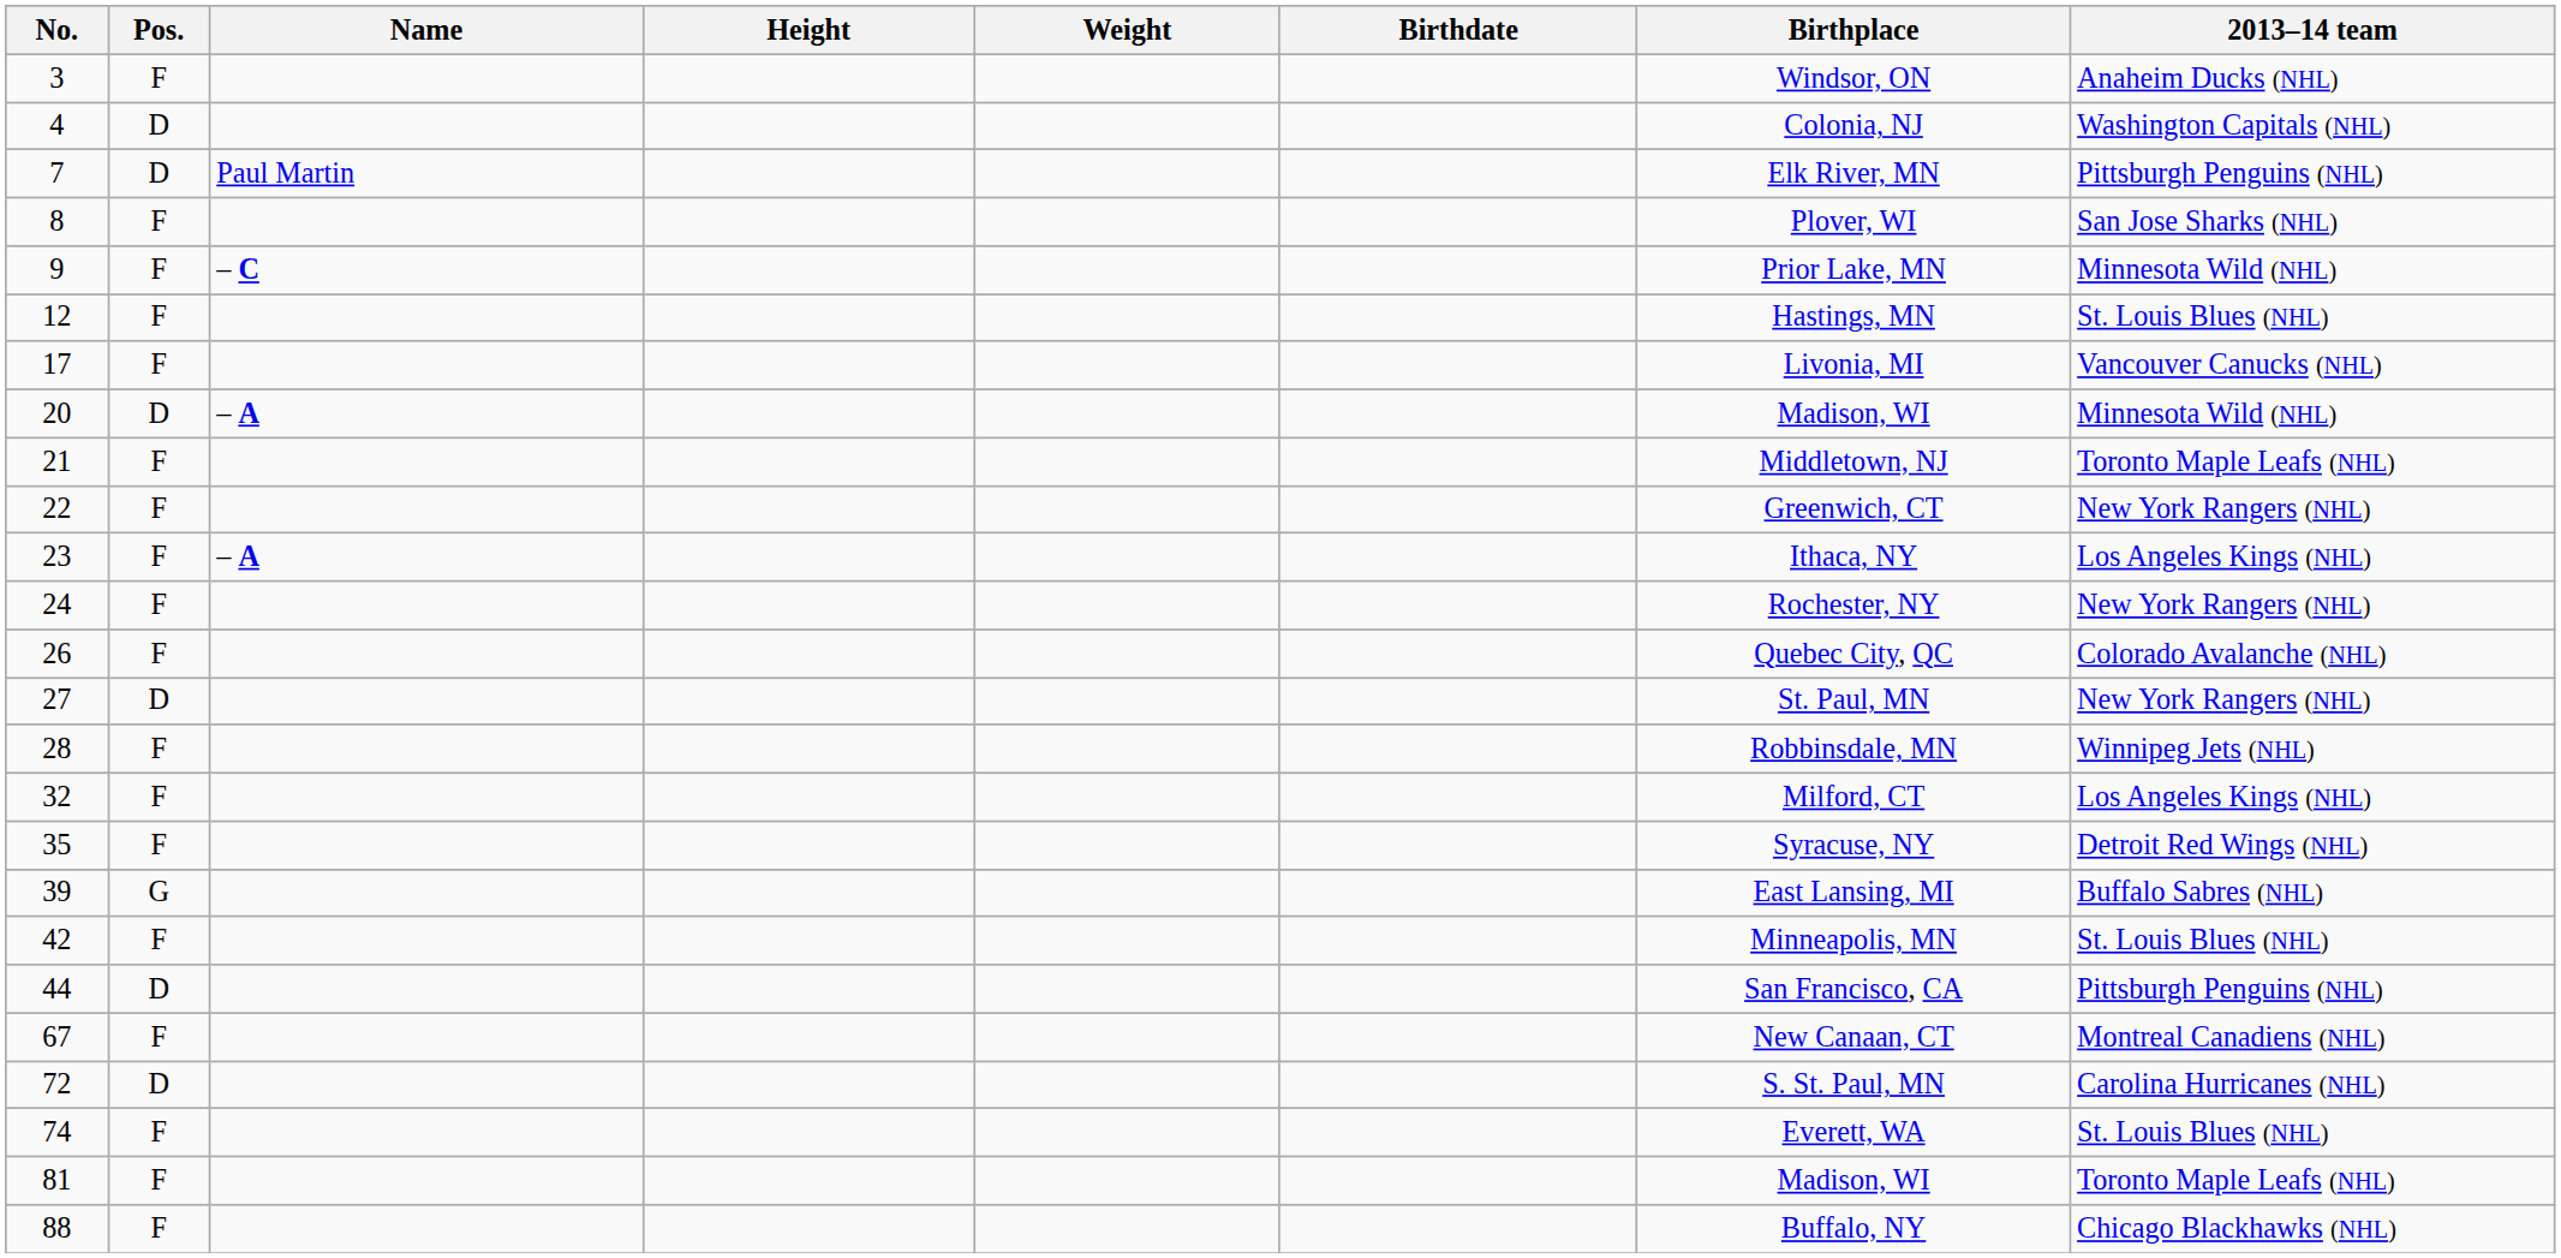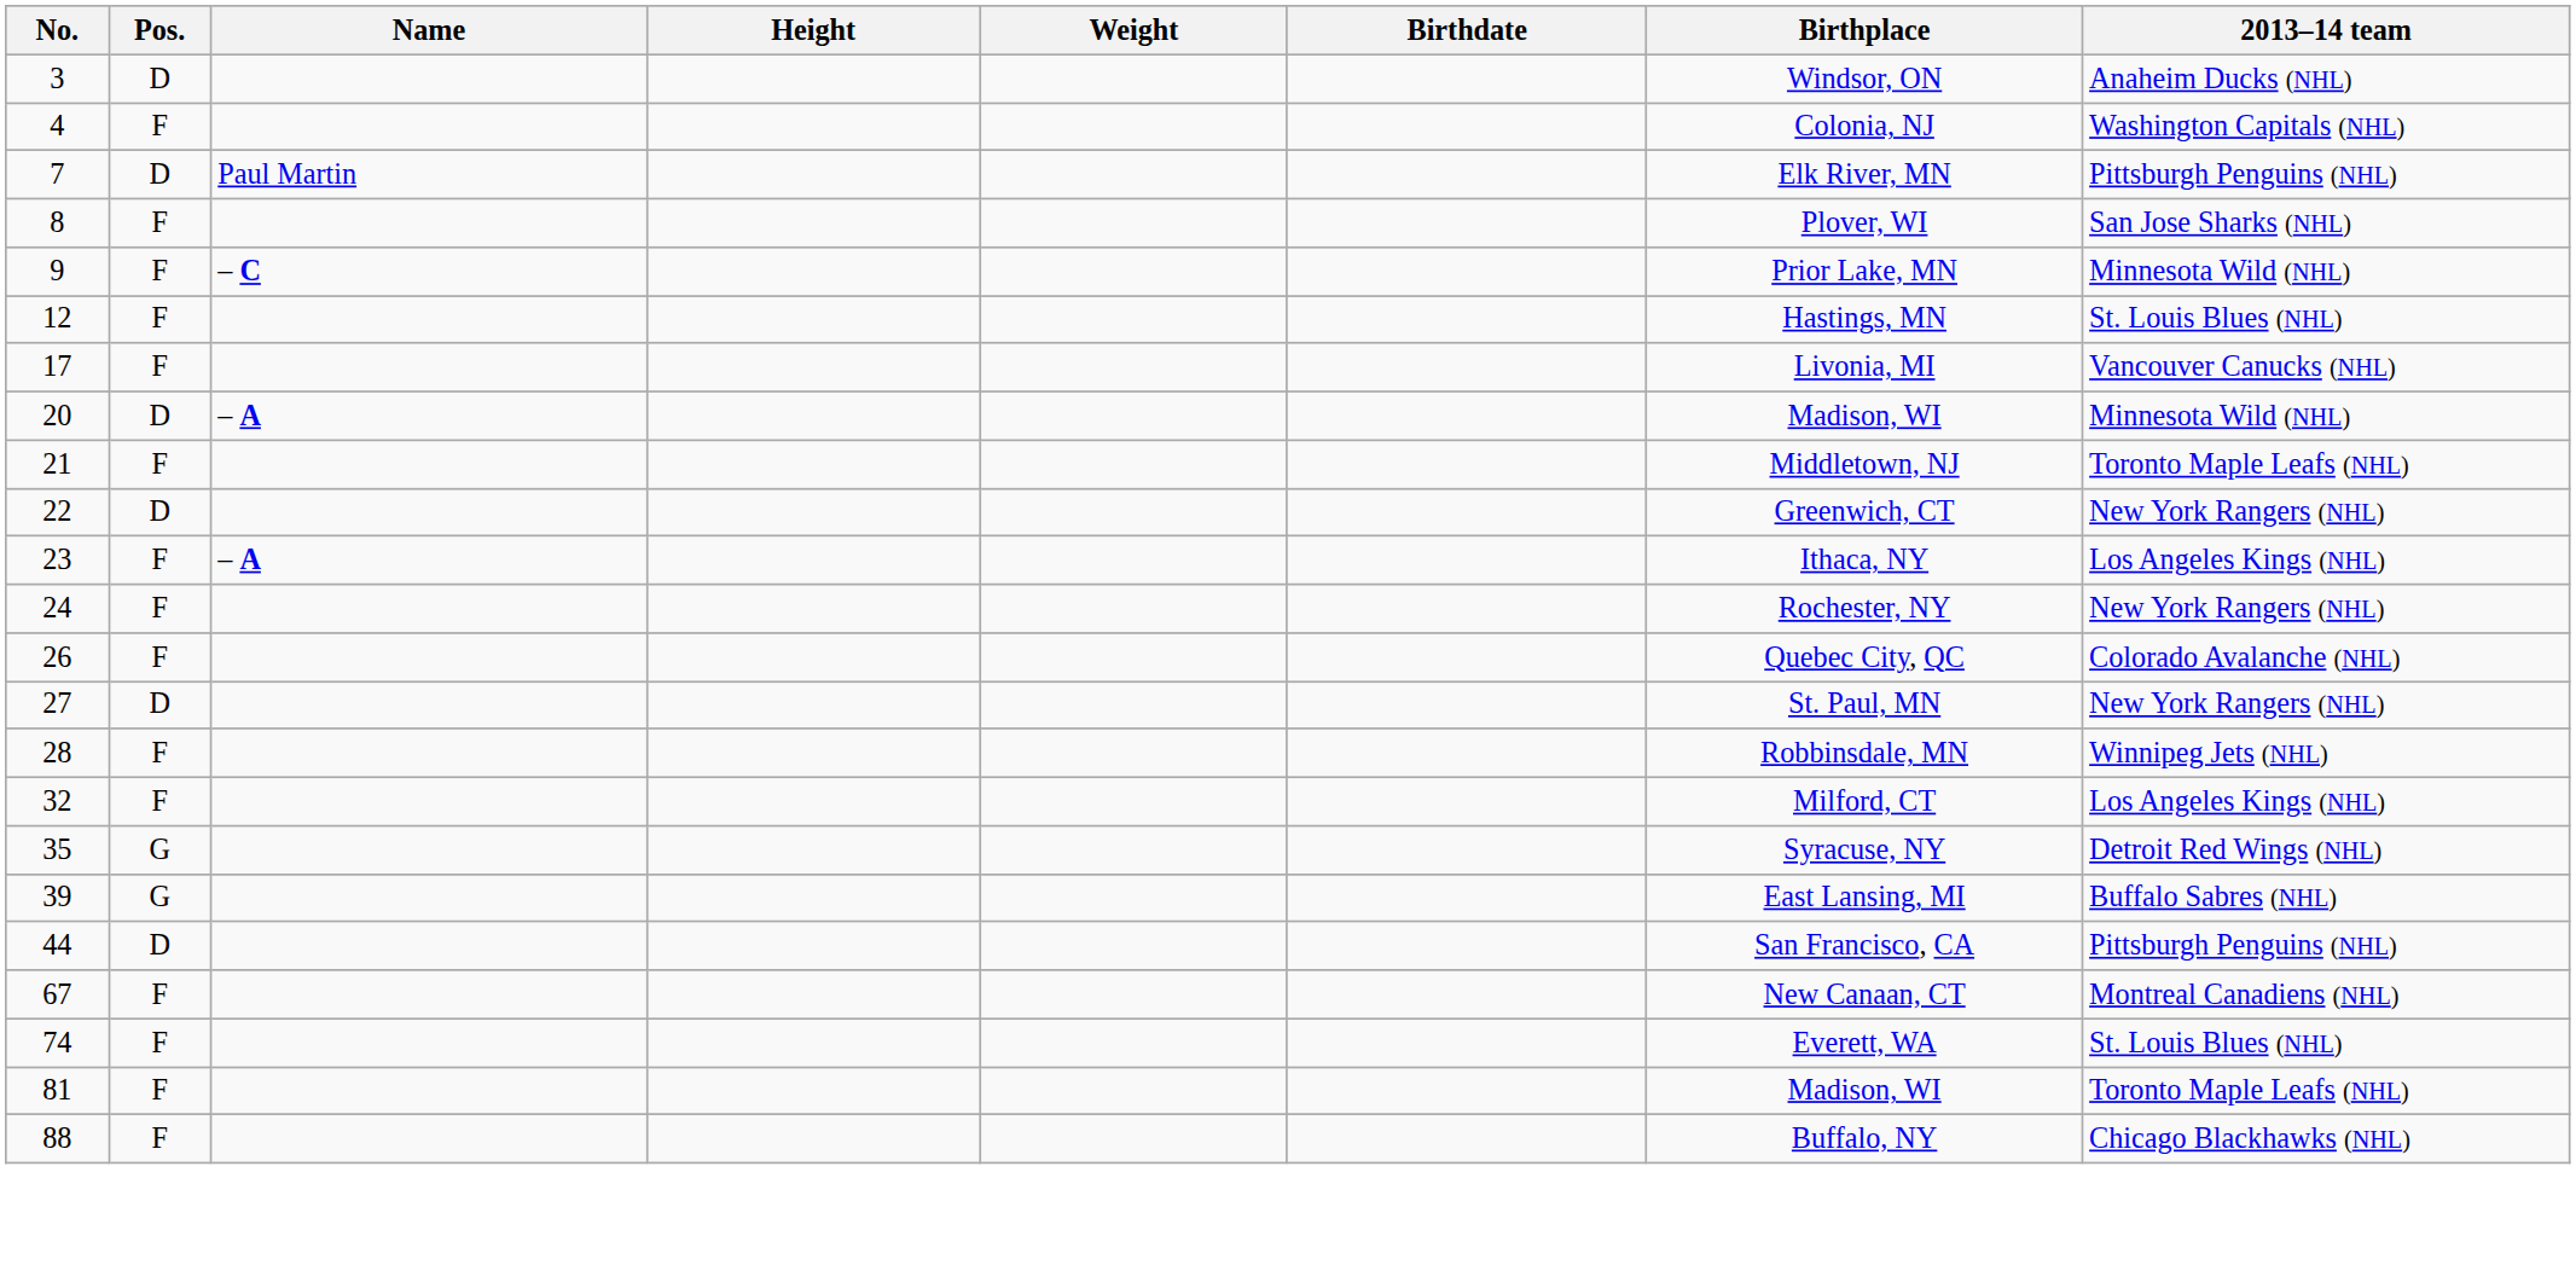 <table width="100%" class="wikitable sortable" style="font-size: 90%; text-align: center;">
 <tr>
 <th style="width:  4%;">No.</th>
 <th style="width:  4%;">Pos.</th>
 <th style="width: 17%;">Name</th>
 <th style="width: 13%;">Height</th>
 <th style="width: 12%;">Weight</th>
 <th style="width: 14%;">Birthdate</th>
 <th style="width: 17%;">Birthplace</th>
 <th style="width: 19%;">2013–14 team</th>
 </tr>
 <tr>
 <td>3</td>
-<td>F</td>
+<td>D</td>
 <td style="text-align:left;"></td>
 <td></td>
 <td></td>
 <td style="text-align:right;"></td>
 <td><a href='#'>Windsor, ON</a></td>
 <td style="text-align:left;"> <a href='#'>Anaheim Ducks</a> <small>(<a href='#'>NHL</a>)</small></td>
 </tr>
 <tr>
 <td>4</td>
-<td>D</td>
+<td>F</td>
 <td style="text-align:left;"></td>
 <td></td>
 <td></td>
 <td style="text-align:right;"></td>
 <td><a href='#'>Colonia, NJ</a></td>
 <td style="text-align:left;"> <a href='#'>Washington Capitals</a> <small>(<a href='#'>NHL</a>)</small></td>
 </tr>
 <tr>
 <td>7</td>
 <td>D</td>
 <td style="text-align:left;"><a href='#'>Paul Martin</a></td>
 <td></td>
 <td></td>
 <td style="text-align:right;"></td>
 <td><a href='#'>Elk River, MN</a></td>
 <td style="text-align:left;"> <a href='#'>Pittsburgh Penguins</a> <small>(<a href='#'>NHL</a>)</small></td>
 </tr>
 <tr>
 <td>8</td>
 <td>F</td>
 <td style="text-align:left;"></td>
 <td></td>
 <td></td>
 <td style="text-align:right;"></td>
 <td><a href='#'>Plover, WI</a></td>
 <td style="text-align:left;"> <a href='#'>San Jose Sharks</a> <small>(<a href='#'>NHL</a>)</small></td>
 </tr>
 <tr>
 <td>9</td>
 <td>F</td>
 <td style="text-align:left;"> – <strong><a href='#'>C</a></strong></td>
 <td></td>
 <td></td>
 <td style="text-align:right;"></td>
 <td><a href='#'>Prior Lake, MN</a></td>
 <td style="text-align:left;"> <a href='#'>Minnesota Wild</a> <small>(<a href='#'>NHL</a>)</small></td>
 </tr>
 <tr>
 <td>12</td>
 <td>F</td>
 <td style="text-align:left;"></td>
 <td></td>
 <td></td>
 <td style="text-align:right;"></td>
 <td><a href='#'>Hastings, MN</a></td>
 <td style="text-align:left;"> <a href='#'>St. Louis Blues</a> <small>(<a href='#'>NHL</a>)</small></td>
 </tr>
 <tr>
 <td>17</td>
 <td>F</td>
 <td style="text-align:left;"></td>
 <td></td>
 <td></td>
 <td style="text-align:right;"></td>
 <td><a href='#'>Livonia, MI</a></td>
 <td style="text-align:left;"> <a href='#'>Vancouver Canucks</a> <small>(<a href='#'>NHL</a>)</small></td>
 </tr>
 <tr>
 <td>20</td>
 <td>D</td>
 <td style="text-align:left;"> – <strong><a href='#'>A</a></strong></td>
 <td></td>
 <td></td>
 <td style="text-align:right;"></td>
 <td><a href='#'>Madison, WI</a></td>
 <td style="text-align:left;"> <a href='#'>Minnesota Wild</a> <small>(<a href='#'>NHL</a>)</small></td>
 </tr>
 <tr>
 <td>21</td>
 <td>F</td>
 <td style="text-align:left;"></td>
 <td></td>
 <td></td>
 <td style="text-align:right;"></td>
 <td><a href='#'>Middletown, NJ</a></td>
 <td style="text-align:left;"> <a href='#'>Toronto Maple Leafs</a> <small>(<a href='#'>NHL</a>)</small></td>
 </tr>
 <tr>
 <td>22</td>
-<td>F</td>
+<td>D</td>
 <td style="text-align:left;"></td>
 <td></td>
 <td></td>
 <td style="text-align:right;"></td>
 <td><a href='#'>Greenwich, CT</a></td>
 <td style="text-align:left;"> <a href='#'>New York Rangers</a> <small>(<a href='#'>NHL</a>)</small></td>
 </tr>
 <tr>
 <td>23</td>
 <td>F</td>
 <td style="text-align:left;"> – <strong><a href='#'>A</a></strong></td>
 <td></td>
 <td></td>
 <td style="text-align:right;"></td>
 <td><a href='#'>Ithaca, NY</a></td>
 <td style="text-align:left;"> <a href='#'>Los Angeles Kings</a> <small>(<a href='#'>NHL</a>)</small></td>
 </tr>
 <tr>
 <td>24</td>
 <td>F</td>
 <td style="text-align:left;"></td>
 <td></td>
 <td></td>
 <td style="text-align:right;"></td>
 <td><a href='#'>Rochester, NY</a></td>
 <td style="text-align:left;"> <a href='#'>New York Rangers</a> <small>(<a href='#'>NHL</a>)</small></td>
 </tr>
 <tr>
 <td>26</td>
 <td>F</td>
 <td style="text-align:left;"></td>
 <td></td>
 <td></td>
 <td style="text-align:right;"></td>
 <td><a href='#'>Quebec City</a>, <a href='#'>QC</a></td>
 <td style="text-align:left;"> <a href='#'>Colorado Avalanche</a> <small>(<a href='#'>NHL</a>)</small></td>
 </tr>
 <tr>
 <td>27</td>
 <td>D</td>
 <td style="text-align:left;"></td>
 <td></td>
 <td></td>
 <td style="text-align:right;"></td>
 <td><a href='#'> St. Paul, MN</a></td>
 <td style="text-align:left;"> <a href='#'>New York Rangers</a> <small>(<a href='#'>NHL</a>)</small></td>
 </tr>
 <tr>
 <td>28</td>
 <td>F</td>
 <td style="text-align:left;"></td>
 <td></td>
 <td></td>
 <td style="text-align:right;"></td>
 <td><a href='#'>Robbinsdale, MN</a></td>
 <td style="text-align:left;"> <a href='#'>Winnipeg Jets</a> <small>(<a href='#'>NHL</a>)</small></td>
 </tr>
 <tr>
 <td>32</td>
 <td>F</td>
 <td style="text-align:left;"></td>
 <td></td>
 <td></td>
 <td style="text-align:right;"></td>
 <td><a href='#'>Milford, CT</a></td>
 <td style="text-align:left;"> <a href='#'>Los Angeles Kings</a> <small>(<a href='#'>NHL</a>)</small></td>
 </tr>
 <tr>
 <td>35</td>
-<td>F</td>
+<td>G</td>
 <td style="text-align:left;"></td>
 <td></td>
 <td></td>
 <td style="text-align:right;"></td>
 <td><a href='#'>Syracuse, NY</a></td>
 <td style="text-align:left;"> <a href='#'>Detroit Red Wings</a> <small>(<a href='#'>NHL</a>)</small></td>
 </tr>
 <tr>
 <td>39</td>
 <td>G</td>
 <td style="text-align:left;"></td>
 <td></td>
 <td></td>
 <td style="text-align:right;"></td>
 <td><a href='#'>East Lansing, MI</a></td>
 <td style="text-align:left;"> <a href='#'>Buffalo Sabres</a> <small>(<a href='#'>NHL</a>)</small></td>
-</tr>
-<tr>
-<td>42</td>
-<td>F</td>
-<td style="text-align:left;"></td>
-<td></td>
-<td></td>
-<td style="text-align:right;"></td>
-<td><a href='#'>Minneapolis, MN</a></td>
-<td style="text-align:left;"> <a href='#'>St. Louis Blues</a> <small>(<a href='#'>NHL</a>)</small></td>
 </tr>
 <tr>
 <td>44</td>
 <td>D</td>
 <td style="text-align:left;"></td>
 <td></td>
 <td></td>
 <td style="text-align:right;"></td>
 <td><a href='#'>San Francisco</a>, <a href='#'>CA</a></td>
 <td style="text-align:left;"> <a href='#'>Pittsburgh Penguins</a> <small>(<a href='#'>NHL</a>)</small></td>
 </tr>
 <tr>
 <td>67</td>
 <td>F</td>
 <td style="text-align:left;"></td>
 <td></td>
 <td></td>
 <td style="text-align:right;"></td>
 <td><a href='#'>New Canaan, CT</a></td>
 <td style="text-align:left;"> <a href='#'>Montreal Canadiens</a> <small>(<a href='#'>NHL</a>)</small></td>
-</tr>
-<tr>
-<td>72</td>
-<td>D</td>
-<td style="text-align:left;"></td>
-<td></td>
-<td></td>
-<td style="text-align:right;"></td>
-<td><a href='#'>S. St. Paul, MN</a></td>
-<td style="text-align:left;"> <a href='#'>Carolina Hurricanes</a> <small>(<a href='#'>NHL</a>)</small></td>
 </tr>
 <tr>
 <td>74</td>
 <td>F</td>
 <td style="text-align:left;"></td>
 <td></td>
 <td></td>
 <td style="text-align:right;"></td>
 <td><a href='#'>Everett, WA</a></td>
 <td style="text-align:left;"> <a href='#'>St. Louis Blues</a> <small>(<a href='#'>NHL</a>)</small></td>
 </tr>
 <tr>
 <td>81</td>
 <td>F</td>
 <td style="text-align:left;"></td>
 <td></td>
 <td></td>
 <td style="text-align:right;"></td>
 <td><a href='#'>Madison, WI</a></td>
 <td style="text-align:left;"> <a href='#'>Toronto Maple Leafs</a> <small>(<a href='#'>NHL</a>)</small></td>
 </tr>
 <tr>
 <td>88</td>
 <td>F</td>
 <td style="text-align:left;"></td>
 <td></td>
 <td></td>
 <td style="text-align:right;"></td>
 <td><a href='#'>Buffalo, NY</a></td>
 <td style="text-align:left;"> <a href='#'>Chicago Blackhawks</a> <small>(<a href='#'>NHL</a>)</small></td>
 </tr>
 </table>
